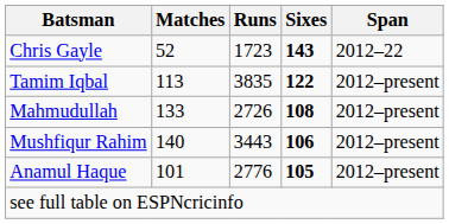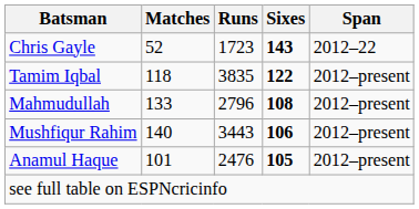 <table class="wikitable">
 <tr>
 <th>Batsman</th>
 <th>Matches</th>
 <th>Runs</th>
 <th>Sixes</th>
 <th>Span</th>
 </tr>
 <tr>
 <td><a href='#'>Chris Gayle</a></td>
 <td>52</td>
 <td>1723</td>
 <td><strong>143</strong></td>
 <td>2012–22</td>
 </tr>
 <tr>
 <td><a href='#'>Tamim Iqbal</a></td>
-<td>113</td>
+<td>118</td>
 <td>3835</td>
 <td><strong>122</strong></td>
 <td>2012–present</td>
 </tr>
 <tr>
 <td><a href='#'>Mahmudullah</a></td>
 <td>133</td>
-<td>2726</td>
+<td>2796</td>
 <td><strong>108</strong></td>
 <td>2012–present</td>
 </tr>
 <tr>
 <td><a href='#'>Mushfiqur Rahim</a></td>
 <td>140</td>
 <td>3443</td>
 <td><strong>106</strong></td>
 <td>2012–present</td>
 </tr>
 <tr>
 <td><a href='#'>Anamul Haque</a></td>
 <td>101</td>
-<td>2776</td>
+<td>2476</td>
 <td><strong>105</strong></td>
 <td>2012–present</td>
 </tr>
 <tr>
 <td colspan=10>see full table on ESPNcricinfo</td>
 </tr>
 </table>
